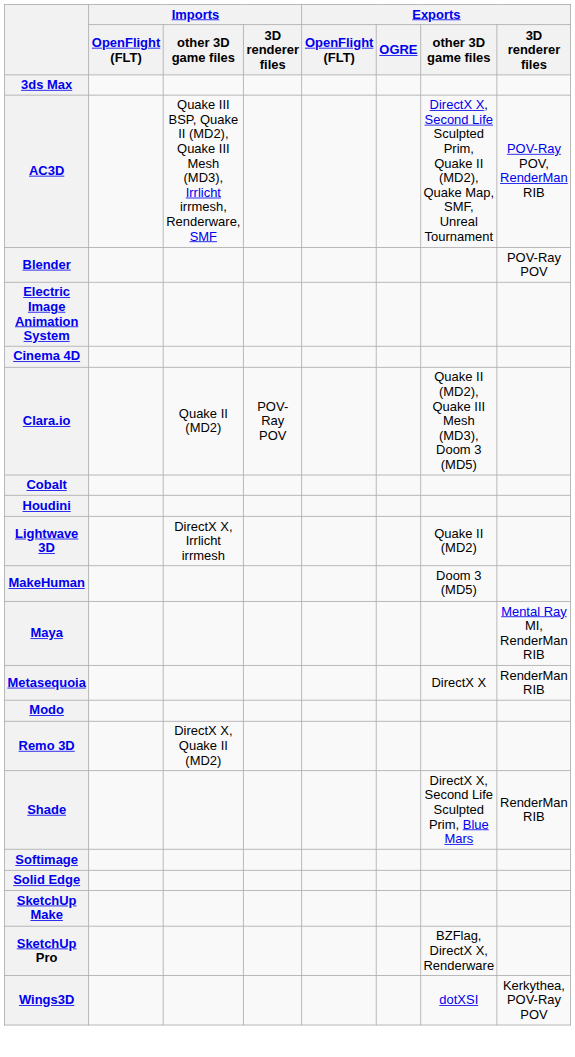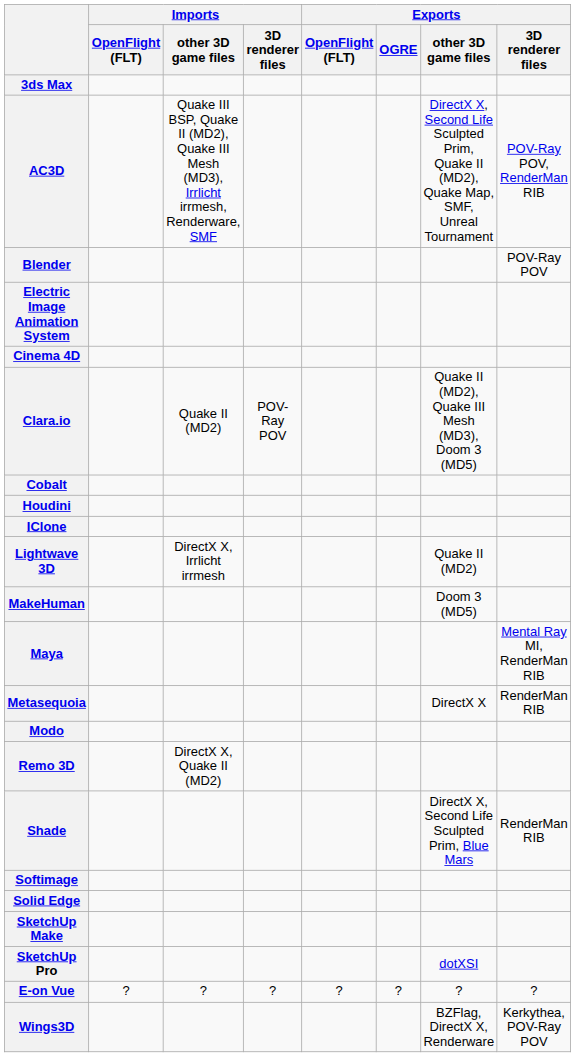 <table class="sortable sort-under wikitable" style="text-align: center; ">
 <tr>
 <th rowspan="2" style="width:20%"></th>
 <th colspan="3" style="width:20%"><a href='#'>Imports</a></th>
 <th colspan="4" style="width:60%"><a href='#'>Exports</a></th>
 </tr>
 <tr>
 <th><a href='#'>OpenFlight</a> (FLT)</th>
 <th>other 3D game files</th>
 <th>3D renderer files</th>
 <th><a href='#'>OpenFlight</a> (FLT)</th>
 <th><a href='#'>OGRE</a></th>
 <th>other 3D game files</th>
 <th>3D renderer files</th>
 </tr>
 <tr>
 <th><a href='#'>3ds Max</a></th>
 <td></td>
 <td></td>
 <td></td>
 <td></td>
 <td></td>
 <td></td>
 <td></td>
 </tr>
 <tr>
 <th><a href='#'>AC3D</a></th>
 <td></td>
 <td>Quake III BSP, Quake II (MD2), Quake III Mesh (MD3), <a href='#'>Irrlicht</a> irrmesh, Renderware, <a href='#'>SMF</a></td>
 <td></td>
 <td></td>
 <td></td>
 <td><a href='#'>DirectX X</a>, <a href='#'>Second Life</a> Sculpted Prim, Quake II (MD2), Quake Map, SMF, Unreal Tournament</td>
 <td><a href='#'>POV-Ray</a> POV, <a href='#'>RenderMan</a> RIB</td>
 </tr>
 <tr>
 <th><a href='#'>Blender</a></th>
 <td></td>
 <td></td>
 <td></td>
 <td></td>
 <td></td>
 <td></td>
 <td>POV-Ray POV</td>
 </tr>
 <tr>
 <th><a href='#'>Electric Image Animation System</a></th>
 <td></td>
 <td></td>
 <td></td>
 <td></td>
 <td></td>
 <td></td>
 <td></td>
 </tr>
 <tr>
 <th><a href='#'>Cinema 4D</a></th>
 <td></td>
 <td></td>
 <td></td>
 <td></td>
 <td></td>
 <td></td>
 <td></td>
 </tr>
 <tr>
 <th><a href='#'>Clara.io</a></th>
 <td></td>
 <td>Quake II (MD2)</td>
 <td>POV-Ray POV</td>
 <td></td>
 <td></td>
 <td>Quake II (MD2), Quake III Mesh (MD3), Doom 3 (MD5)</td>
 <td></td>
 </tr>
 <tr>
 <th><a href='#'>Cobalt</a></th>
 <td></td>
 <td></td>
 <td></td>
 <td></td>
 <td></td>
 <td></td>
 <td></td>
 </tr>
 <tr>
 <th><a href='#'>Houdini</a></th>
+<td></td>
+<td></td>
+<td></td>
+<td></td>
+<td></td>
+<td></td>
+<td></td>
+</tr>
+<tr>
+<th><a href='#'>IClone</a></th>
 <td></td>
 <td></td>
 <td></td>
 <td></td>
 <td></td>
 <td></td>
 <td></td>
 </tr>
 <tr>
 <th><a href='#'>Lightwave 3D</a></th>
 <td></td>
 <td>DirectX X, Irrlicht irrmesh</td>
 <td></td>
 <td></td>
 <td></td>
 <td>Quake II (MD2)</td>
 <td></td>
 </tr>
 <tr>
 <th><a href='#'>MakeHuman</a></th>
 <td></td>
 <td></td>
 <td></td>
 <td></td>
 <td></td>
 <td>Doom 3 (MD5)</td>
 <td></td>
 </tr>
 <tr>
 <th><a href='#'>Maya</a></th>
 <td></td>
 <td></td>
 <td></td>
 <td></td>
 <td></td>
 <td></td>
 <td><a href='#'>Mental Ray</a> MI, RenderMan RIB</td>
 </tr>
 <tr>
 <th><a href='#'>Metasequoia</a></th>
 <td></td>
 <td></td>
 <td></td>
 <td></td>
 <td></td>
 <td>DirectX X</td>
 <td>RenderMan RIB</td>
 </tr>
 <tr>
 <th><a href='#'>Modo</a></th>
 <td></td>
 <td></td>
 <td></td>
 <td></td>
 <td></td>
 <td></td>
 <td></td>
 </tr>
 <tr>
 <th><a href='#'>Remo 3D</a></th>
 <td></td>
 <td>DirectX X, Quake II (MD2)</td>
 <td></td>
 <td></td>
 <td></td>
 <td></td>
 <td></td>
 </tr>
 <tr>
 <th><a href='#'>Shade</a></th>
 <td></td>
 <td></td>
 <td></td>
 <td></td>
 <td></td>
 <td>DirectX X, Second Life Sculpted Prim, <a href='#'>Blue Mars</a></td>
 <td>RenderMan RIB</td>
 </tr>
 <tr>
 <th><a href='#'>Softimage</a></th>
 <td></td>
 <td></td>
 <td></td>
 <td></td>
 <td></td>
 <td></td>
 <td></td>
 </tr>
 <tr>
 <th><a href='#'>Solid Edge</a></th>
 <td></td>
 <td></td>
 <td></td>
 <td></td>
 <td></td>
 <td></td>
 <td></td>
 </tr>
 <tr>
 <th><a href='#'>SketchUp Make</a></th>
 <td></td>
 <td></td>
 <td></td>
 <td></td>
 <td></td>
 <td></td>
 <td></td>
 </tr>
 <tr>
 <th><a href='#'>SketchUp</a> Pro</th>
 <td></td>
 <td></td>
 <td></td>
 <td></td>
 <td></td>
-<td>BZFlag, DirectX X, Renderware</td>
+<td><a href='#'>dotXSI</a></td>
 <td></td>
+</tr>
+<tr>
+<th><a href='#'>E-on Vue</a></th>
+<td>?</td>
+<td>?</td>
+<td>?</td>
+<td>?</td>
+<td>?</td>
+<td>?</td>
+<td>?</td>
 </tr>
 <tr>
 <th><a href='#'>Wings3D</a></th>
 <td></td>
 <td></td>
 <td></td>
 <td></td>
 <td></td>
-<td><a href='#'>dotXSI</a></td>
+<td>BZFlag, DirectX X, Renderware</td>
 <td>Kerkythea, POV-Ray POV</td>
 </tr>
 </table>
